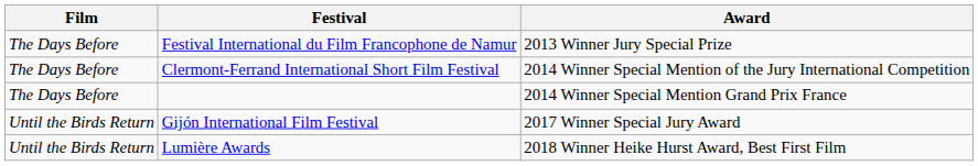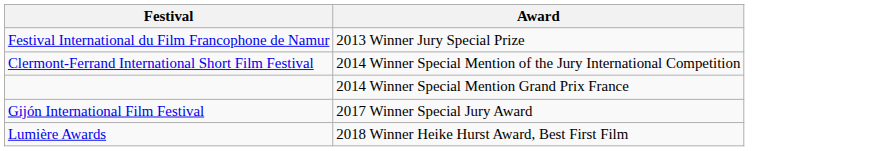 <table class="wikitable">
 <tr>
-<th>Film</th>
 <th>Festival</th>
 <th>Award</th>
 </tr>
 <tr>
-<td><em>The Days Before</em></td>
 <td><a href='#'>Festival International du Film Francophone de Namur</a></td>
 <td>2013 Winner Jury Special Prize</td>
 </tr>
 <tr>
-<td><em>The Days Before</em></td>
 <td><a href='#'>Clermont-Ferrand International Short Film Festival</a></td>
 <td>2014 Winner Special Mention of the Jury International Competition</td>
 </tr>
 <tr>
-<td><em>The Days Before</em></td>
 <td></td>
 <td>2014 Winner Special Mention Grand Prix France</td>
 </tr>
 <tr>
-<td><em>Until the Birds Return</em></td>
 <td><a href='#'>Gijón International Film Festival</a></td>
 <td>2017 Winner Special Jury Award</td>
 </tr>
 <tr>
-<td><em>Until the Birds Return</em></td>
 <td><a href='#'>Lumière Awards</a></td>
 <td>2018 Winner Heike Hurst Award, Best First Film</td>
 </tr>
 </table>
